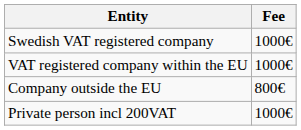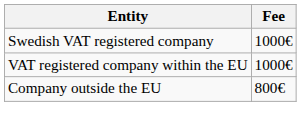 <table class="wikitable">
 <tr>
 <th>Entity</th>
 <th>Fee</th>
 </tr>
 <tr>
 <td>Swedish  VAT registered company</td>
 <td>1000€</td>
 </tr>
 <tr>
 <td>VAT  registered company within the EU</td>
 <td>1000€</td>
 </tr>
 <tr>
 <td>Company  outside the EU</td>
 <td>800€</td>
 </tr>
-<tr>
-<td>Private  person incl 200VAT</td>
-<td>1000€</td>
-</tr>
 </table>
